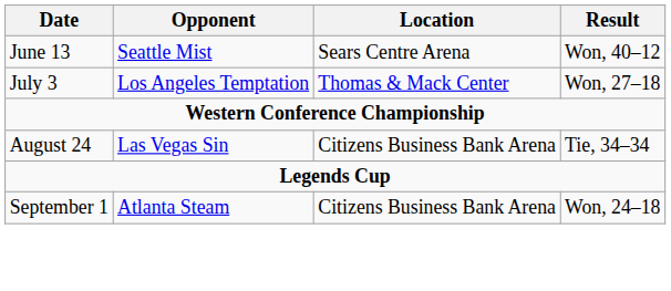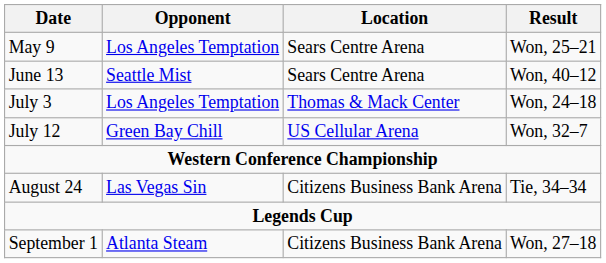 <table class="wikitable">
 <tr>
 <th>Date</th>
 <th>Opponent</th>
 <th>Location</th>
 <th>Result</th>
+</tr>
+<tr>
+<td>May 9</td>
+<td><a href='#'>Los Angeles Temptation</a></td>
+<td>Sears Centre Arena</td>
+<td>Won, 25–21</td>
 </tr>
 <tr>
 <td>June 13</td>
 <td><a href='#'>Seattle Mist</a></td>
 <td>Sears Centre Arena</td>
 <td>Won, 40–12</td>
 </tr>
 <tr>
 <td>July 3</td>
 <td><a href='#'>Los Angeles Temptation</a></td>
 <td><a href='#'>Thomas & Mack Center</a></td>
-<td>Won, 27–18</td>
+<td>Won, 24–18</td>
+</tr>
+<tr>
+<td>July 12</td>
+<td><a href='#'>Green Bay Chill</a></td>
+<td><a href='#'>US Cellular Arena</a></td>
+<td>Won, 32–7</td>
 </tr>
 <tr>
 <td colspan=4 style="text-align:center;"><strong>Western Conference Championship</strong></td>
 </tr>
 <tr>
 <td>August 24</td>
 <td><a href='#'>Las Vegas Sin</a></td>
 <td>Citizens Business Bank Arena</td>
 <td>Tie, 34–34</td>
 </tr>
 <tr>
 <td colspan=4 style="text-align:center;"><strong>Legends Cup</strong></td>
 </tr>
 <tr>
 <td>September 1</td>
 <td><a href='#'>Atlanta Steam</a></td>
 <td>Citizens Business Bank Arena</td>
-<td>Won, 24–18</td>
+<td>Won, 27–18</td>
 </tr>
 </table>
